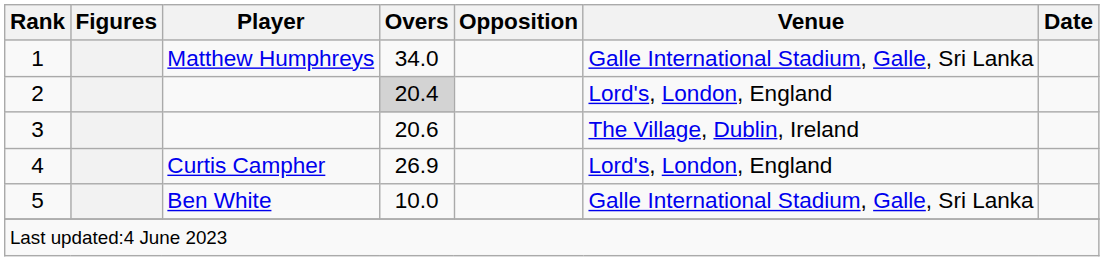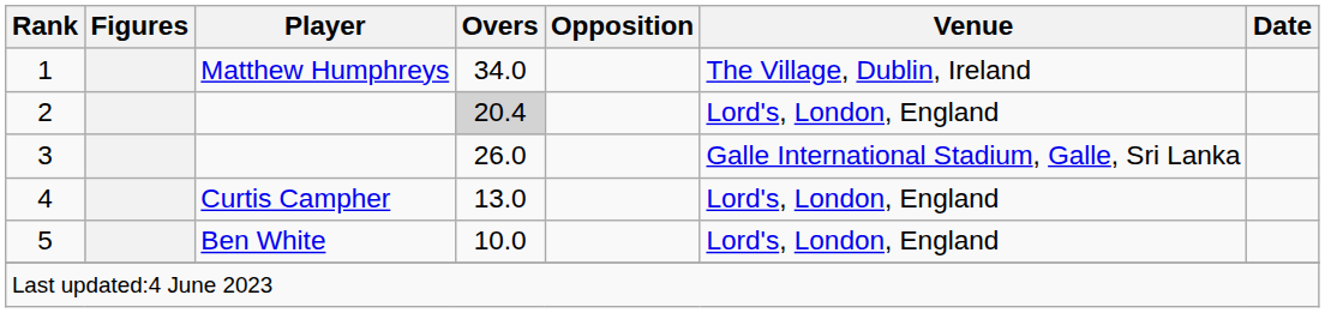 <table class="wikitable plainrowheaders sortable">
 <tr>
 <th scope=col>Rank</th>
 <th scope=col>Figures</th>
 <th scope=col>Player</th>
 <th scope=col>Overs</th>
 <th scope=col>Opposition</th>
 <th scope=col>Venue</th>
 <th scope=col>Date</th>
 </tr>
 <tr>
 <td align=center>1</td>
 <th scope=row style=text-align:center;></th>
 <td><a href='#'>Matthew Humphreys</a></td>
 <td align=center>34.0</td>
 <td></td>
-<td><a href='#'>Galle International Stadium</a>, <a href='#'>Galle</a>, Sri Lanka</td>
+<td><a href='#'>The Village</a>, <a href='#'>Dublin</a>, Ireland</td>
 <td></td>
 </tr>
 <tr>
 <td align=center>2</td>
 <th scope=row style=text-align:center;></th>
 <td></td>
 <td align=center style="background: lightgrey;">20.4</td>
 <td></td>
 <td><a href='#'>Lord's</a>, <a href='#'>London</a>, England</td>
 <td></td>
 </tr>
 <tr>
 <td scope=row style=text-align:center;>3</td>
 <th scope=row style=text-align:center;></th>
 <td></td>
-<td align=center>20.6</td>
+<td align=center>26.0</td>
 <td></td>
-<td><a href='#'>The Village</a>, <a href='#'>Dublin</a>, Ireland</td>
+<td><a href='#'>Galle International Stadium</a>, <a href='#'>Galle</a>, Sri Lanka</td>
 <td></td>
 </tr>
 <tr>
 <td align=center>4</td>
 <th scope=row style=text-align:center;></th>
 <td><a href='#'>Curtis Campher</a></td>
-<td align=center>26.9</td>
+<td align=center>13.0</td>
 <td></td>
 <td><a href='#'>Lord's</a>, <a href='#'>London</a>, England</td>
 <td></td>
 </tr>
 <tr>
 <td align=center>5</td>
 <th scope=row style=text-align:center;></th>
 <td><a href='#'>Ben White</a></td>
 <td align=center>10.0</td>
 <td></td>
-<td><a href='#'>Galle International Stadium</a>, <a href='#'>Galle</a>, Sri Lanka</td>
+<td><a href='#'>Lord's</a>, <a href='#'>London</a>, England</td>
 <td></td>
 </tr>
 <tr>
 </tr>
 <tr class=sortbottom>
 <td colspan=7><small>Last updated:4 June 2023</small></td>
 </tr>
 </table>
